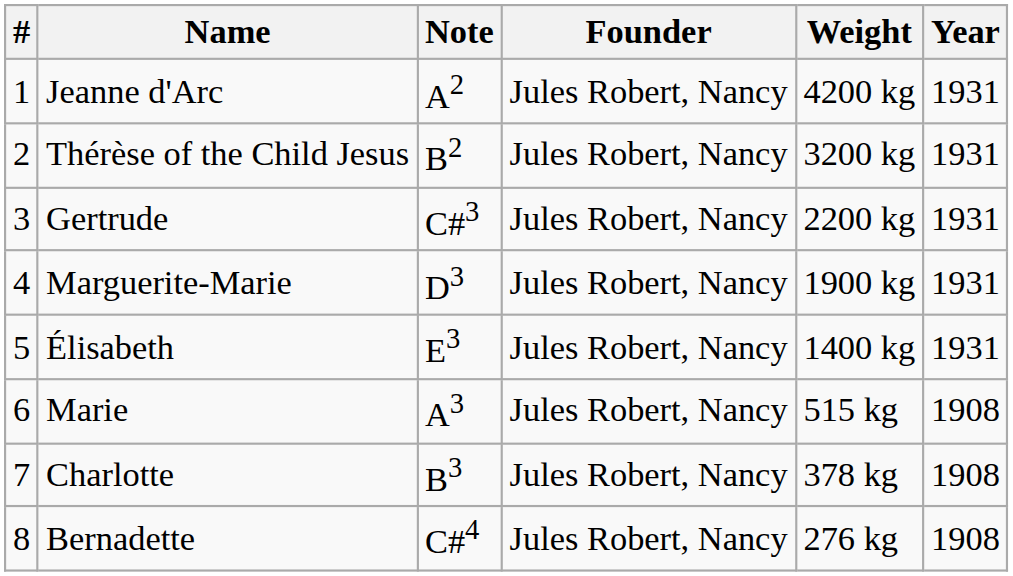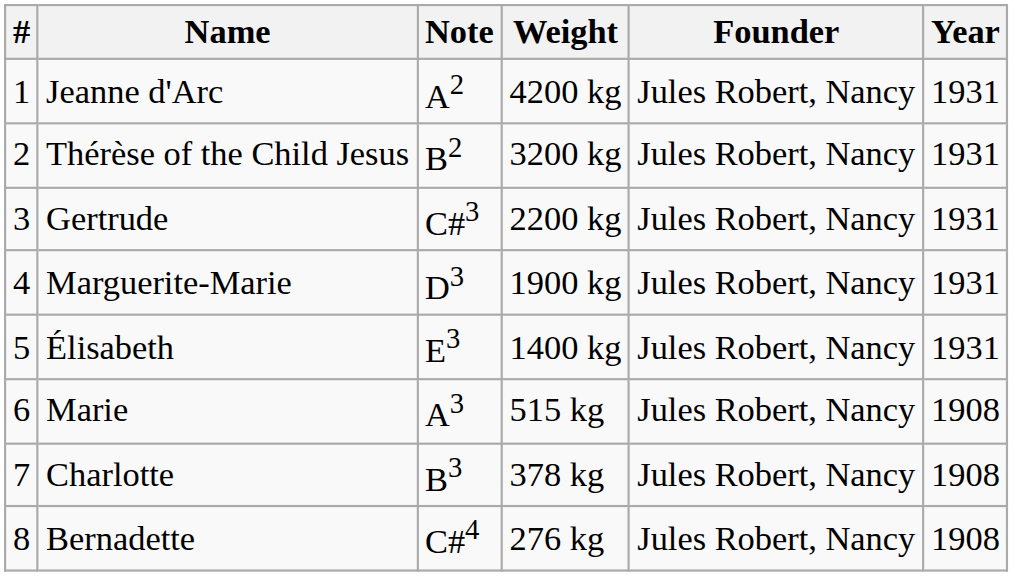 <table class="wikitable sortable">
 <tr>
 <th>#</th>
 <th>Name</th>
 <th>Note</th>
+<th>Weight</th>
 <th>Founder</th>
-<th>Weight</th>
 <th>Year</th>
 </tr>
 <tr>
 <td>1</td>
 <td>Jeanne d'Arc</td>
 <td>A<sup>2</sup></td>
+<td>4200 kg</td>
 <td>Jules Robert, Nancy</td>
-<td>4200 kg</td>
 <td>1931</td>
 </tr>
 <tr>
 <td>2</td>
 <td>Thérèse of the Child Jesus</td>
 <td>B<sup>2</sup></td>
+<td>3200 kg</td>
 <td>Jules Robert, Nancy</td>
-<td>3200 kg</td>
 <td>1931</td>
 </tr>
 <tr>
 <td>3</td>
 <td>Gertrude</td>
 <td>C#<sup>3</sup></td>
+<td>2200 kg</td>
 <td>Jules Robert, Nancy</td>
-<td>2200 kg</td>
 <td>1931</td>
 </tr>
 <tr>
 <td>4</td>
 <td>Marguerite-Marie</td>
 <td>D<sup>3</sup></td>
+<td>1900 kg</td>
 <td>Jules Robert, Nancy</td>
-<td>1900 kg</td>
 <td>1931</td>
 </tr>
 <tr>
 <td>5</td>
 <td>Élisabeth</td>
 <td>E<sup>3</sup></td>
+<td>1400 kg</td>
 <td>Jules Robert, Nancy</td>
-<td>1400 kg</td>
 <td>1931</td>
 </tr>
 <tr>
 <td>6</td>
 <td>Marie</td>
 <td>A<sup>3</sup></td>
+<td>515 kg</td>
 <td>Jules Robert, Nancy</td>
-<td>515 kg</td>
 <td>1908</td>
 </tr>
 <tr>
 <td>7</td>
 <td>Charlotte</td>
 <td>B<sup>3</sup></td>
+<td>378 kg</td>
 <td>Jules Robert, Nancy</td>
-<td>378 kg</td>
 <td>1908</td>
 </tr>
 <tr>
 <td>8</td>
 <td>Bernadette</td>
 <td>C#<sup>4</sup></td>
+<td>276 kg</td>
 <td>Jules Robert, Nancy</td>
-<td>276 kg</td>
 <td>1908</td>
 </tr>
 </table>
